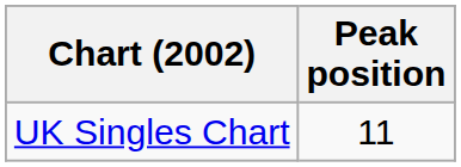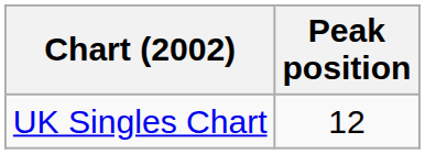 <table class="wikitable sortable">
 <tr>
 <th>Chart (2002)</th>
 <th>Peak<br>position</th>
 </tr>
 <tr>
 <td><a href='#'>UK Singles Chart</a></td>
-<td align="center">11</td>
+<td align="center">12</td>
 </tr>
 </table>
